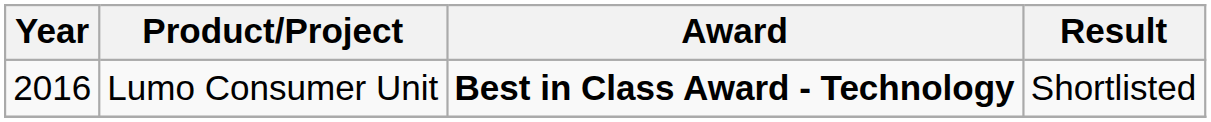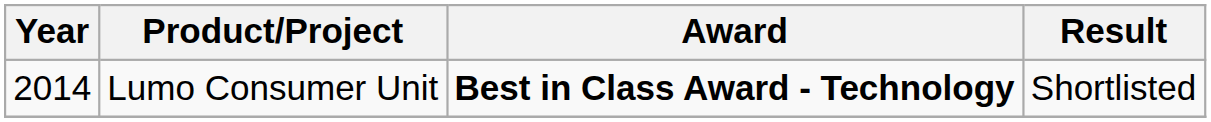 <table class="wikitable">
 <tr>
 <th>Year</th>
 <th>Product/Project</th>
 <th>Award</th>
 <th>Result</th>
 </tr>
 <tr>
-<td>2016</td>
+<td>2014</td>
 <td>Lumo Consumer Unit</td>
 <td><strong>Best in Class Award - Technology</strong></td>
 <td>Shortlisted</td>
 </tr>
 <tr>
 </tr>
 </table>
